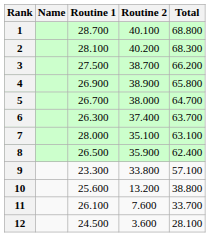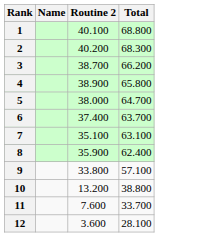 <table class="wikitable sortable" style="text-align:center">
 <tr>
 <th>Rank</th>
 <th>Name</th>
-<th>Routine 1</th>
 <th>Routine 2</th>
 <th>Total</th>
 </tr>
 <tr bgcolor=ccffcc>
 <th>1</th>
 <td align=left></td>
-<td>28.700</td>
 <td>40.100</td>
 <td>68.800</td>
 </tr>
 <tr bgcolor=ccffcc>
 <th>2</th>
 <td align=left></td>
-<td>28.100</td>
 <td>40.200</td>
 <td>68.300</td>
 </tr>
 <tr bgcolor=ccffcc>
 <th>3</th>
 <td align=left></td>
-<td>27.500</td>
 <td>38.700</td>
 <td>66.200</td>
 </tr>
 <tr bgcolor=ccffcc>
 <th>4</th>
 <td align=left></td>
-<td>26.900</td>
 <td>38.900</td>
 <td>65.800</td>
 </tr>
 <tr bgcolor=ccffcc>
 <th>5</th>
 <td align=left></td>
-<td>26.700</td>
 <td>38.000</td>
 <td>64.700</td>
 </tr>
 <tr bgcolor=ccffcc>
 <th>6</th>
 <td align=left></td>
-<td>26.300</td>
 <td>37.400</td>
 <td>63.700</td>
 </tr>
 <tr bgcolor=ccffcc>
 <th>7</th>
 <td align=left></td>
-<td>28.000</td>
 <td>35.100</td>
 <td>63.100</td>
 </tr>
 <tr bgcolor=ccffcc>
 <th>8</th>
 <td align=left></td>
-<td>26.500</td>
 <td>35.900</td>
 <td>62.400</td>
 </tr>
 <tr>
 <th>9</th>
 <td align=left></td>
-<td>23.300</td>
 <td>33.800</td>
 <td>57.100</td>
 </tr>
 <tr>
 <th>10</th>
 <td align=left></td>
-<td>25.600</td>
 <td>13.200</td>
 <td>38.800</td>
 </tr>
 <tr>
 <th>11</th>
 <td align=left></td>
-<td>26.100</td>
 <td>7.600</td>
 <td>33.700</td>
 </tr>
 <tr>
 <th>12</th>
 <td align=left></td>
-<td>24.500</td>
 <td>3.600</td>
 <td>28.100</td>
 </tr>
 </table>
